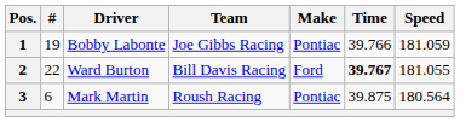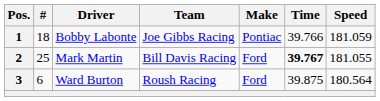 <table class="wikitable" style="font-size:95%">
 <tr>
 <th>Pos.</th>
 <th>#</th>
 <th>Driver</th>
 <th>Team</th>
 <th>Make</th>
 <th>Time</th>
 <th>Speed</th>
 </tr>
 <tr>
 <th>1</th>
-<td>19</td>
+<td>18</td>
 <td><a href='#'>Bobby Labonte</a></td>
 <td><a href='#'>Joe Gibbs Racing</a></td>
 <td><a href='#'>Pontiac</a></td>
 <td>39.766</td>
 <td>181.059</td>
 </tr>
 <tr>
 <th>2</th>
-<td>22</td>
-<td><a href='#'>Ward Burton</a></td>
+<td>25</td>
+<td><a href='#'>Mark Martin</a></td>
 <td><a href='#'>Bill Davis Racing</a></td>
 <td><a href='#'>Ford</a></td>
 <td><strong>39.767</strong></td>
 <td>181.055</td>
 </tr>
 <tr>
 <th>3</th>
 <td>6</td>
-<td><a href='#'>Mark Martin</a></td>
+<td><a href='#'>Ward Burton</a></td>
 <td><a href='#'>Roush Racing</a></td>
-<td><a href='#'>Pontiac</a></td>
+<td><a href='#'>Ford</a></td>
 <td>39.875</td>
 <td>180.564</td>
 </tr>
 <tr>
 <th colspan="7"></th>
 </tr>
 </table>
